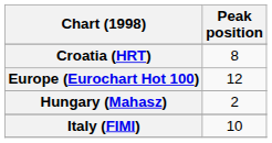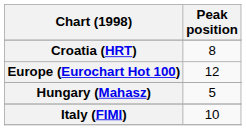 <table class="wikitable sortable plainrowheaders" style="text-align:center">
 <tr>
 <th>Chart (1998)</th>
 <th>Peak<br>position</th>
 </tr>
 <tr>
 </tr>
 <tr>
 </tr>
 <tr>
 </tr>
 <tr>
 </tr>
 <tr>
 </tr>
 <tr>
 </tr>
 <tr>
 <th scope="row">Croatia (<a href='#'>HRT</a>)</th>
 <td>8</td>
 </tr>
 <tr>
 <th scope="row">Europe (<a href='#'>Eurochart Hot 100</a>)</th>
 <td>12</td>
 </tr>
 <tr>
 </tr>
 <tr>
 <th scope="row">Hungary (<a href='#'>Mahasz</a>)</th>
-<td>2</td>
+<td>5</td>
 </tr>
 <tr>
 </tr>
 <tr>
 <th scope="row">Italy (<a href='#'>FIMI</a>)</th>
 <td>10</td>
 </tr>
 <tr>
 </tr>
 <tr>
 </tr>
 <tr>
 </tr>
 <tr>
 </tr>
 <tr>
 </tr>
 <tr>
 </tr>
 <tr>
 </tr>
 <tr>
 </tr>
 </table>
